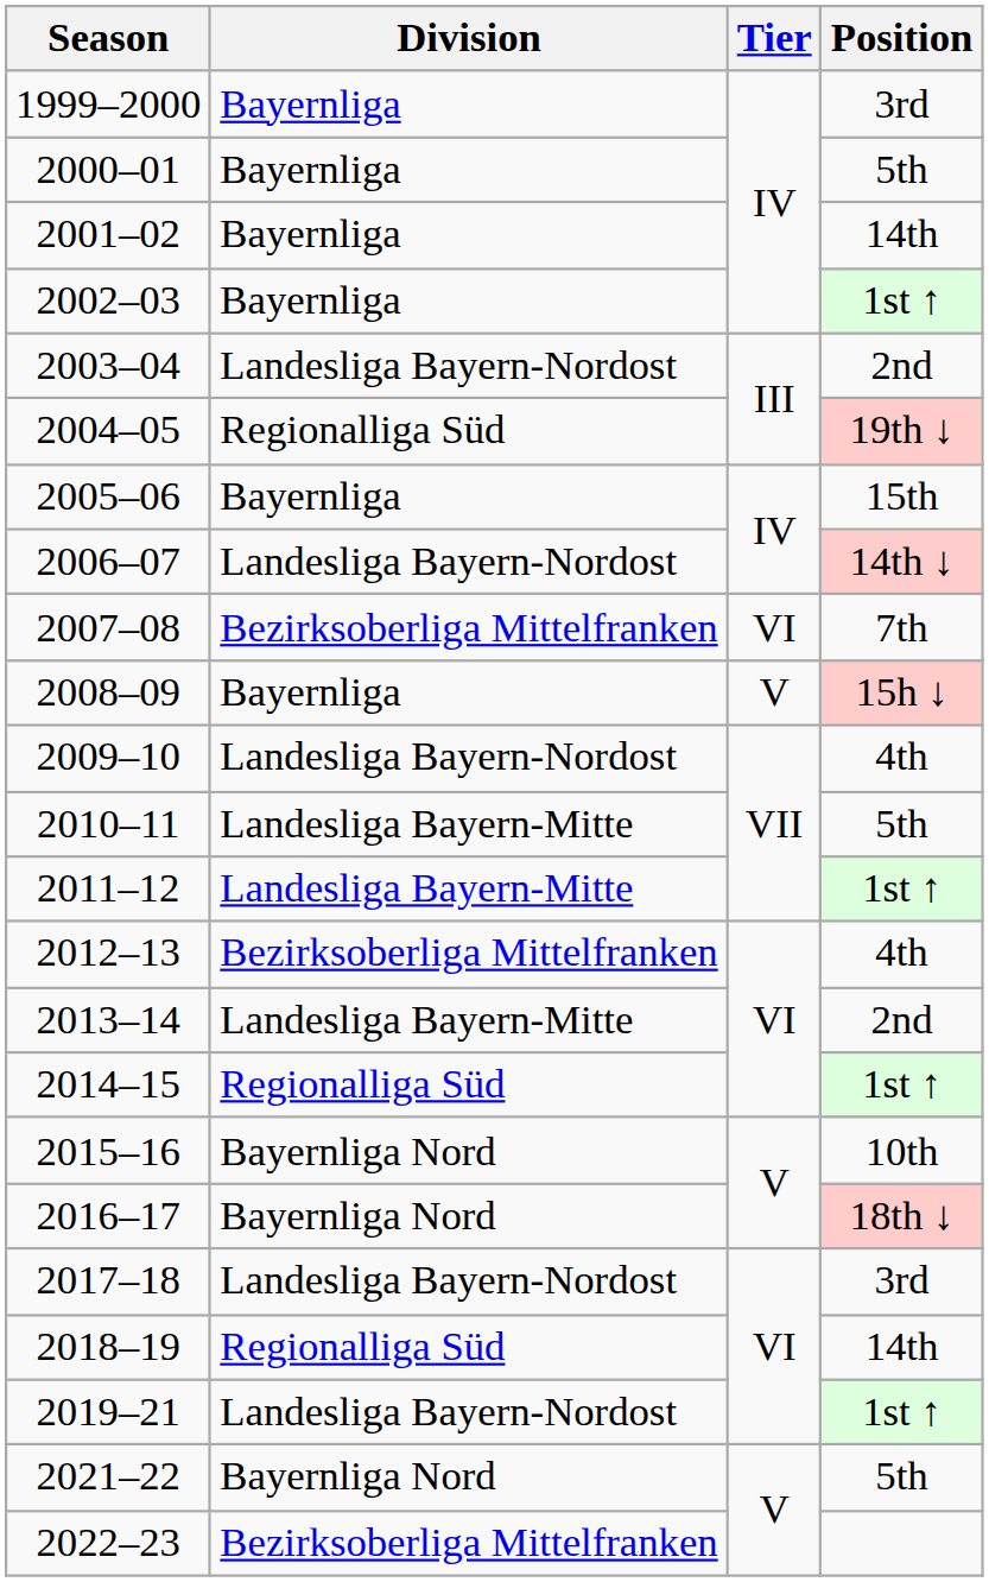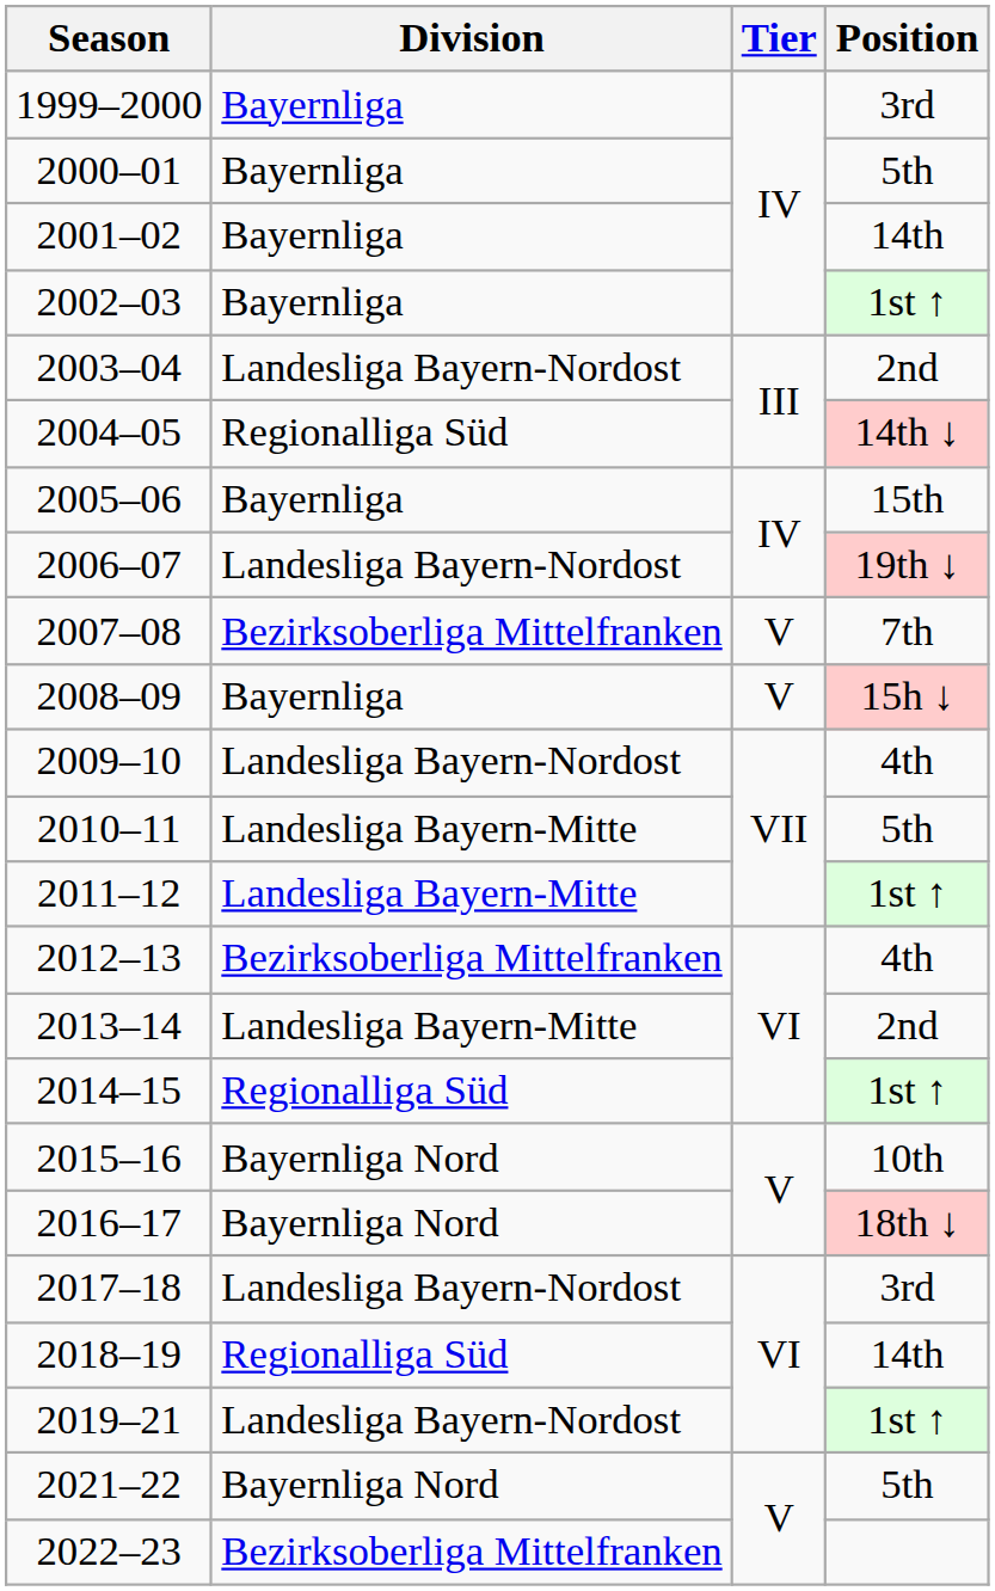 <table class="wikitable">
 <tr>
 <th>Season</th>
 <th>Division</th>
 <th><a href='#'>Tier</a></th>
 <th>Position</th>
 </tr>
 <tr align="center">
 <td>1999–2000</td>
 <td align="left"><a href='#'>Bayernliga</a></td>
 <td rowspan=4>IV</td>
 <td>3rd</td>
 </tr>
 <tr align="center">
 <td>2000–01</td>
 <td align="left">Bayernliga</td>
 <td>5th</td>
 </tr>
 <tr align="center">
 <td>2001–02</td>
 <td align="left">Bayernliga</td>
 <td>14th</td>
 </tr>
 <tr align="center">
 <td>2002–03</td>
 <td align="left">Bayernliga</td>
 <td style="background:#ddffdd">1st ↑</td>
 </tr>
 <tr align="center">
 <td>2003–04</td>
 <td align="left">Landesliga Bayern-Nordost</td>
 <td rowspan=2>III</td>
 <td>2nd</td>
 </tr>
 <tr align="center">
 <td>2004–05</td>
 <td align="left">Regionalliga Süd</td>
-<td style="background:#ffcccc">19th ↓</td>
+<td style="background:#ffcccc">14th ↓</td>
 </tr>
 <tr align="center">
 <td>2005–06</td>
 <td align="left">Bayernliga</td>
 <td rowspan=2>IV</td>
 <td>15th</td>
 </tr>
 <tr align="center">
 <td>2006–07</td>
 <td align="left">Landesliga Bayern-Nordost</td>
-<td style="background:#ffcccc">14th ↓</td>
+<td style="background:#ffcccc">19th ↓</td>
 </tr>
 <tr align="center">
 <td>2007–08</td>
 <td align="left"><a href='#'>Bezirksoberliga Mittelfranken</a></td>
-<td>VI</td>
+<td>V</td>
 <td>7th</td>
 </tr>
 <tr align="center">
 <td>2008–09</td>
 <td align="left">Bayernliga</td>
 <td>V</td>
 <td style="background:#ffcccc">15h ↓</td>
 </tr>
 <tr align="center">
 <td>2009–10</td>
 <td align="left">Landesliga Bayern-Nordost</td>
 <td rowspan=3>VII</td>
 <td>4th</td>
 </tr>
 <tr align="center">
 <td>2010–11</td>
 <td align="left">Landesliga Bayern-Mitte</td>
 <td>5th</td>
 </tr>
 <tr align="center">
 <td>2011–12</td>
 <td align="left"><a href='#'>Landesliga Bayern-Mitte</a></td>
 <td style="background:#ddffdd">1st ↑</td>
 </tr>
 <tr align="center">
 <td>2012–13</td>
 <td align="left"><a href='#'>Bezirksoberliga Mittelfranken</a></td>
 <td rowspan=3>VI</td>
 <td>4th</td>
 </tr>
 <tr align="center">
 <td>2013–14</td>
 <td align="left">Landesliga Bayern-Mitte</td>
 <td>2nd</td>
 </tr>
 <tr align="center">
 <td>2014–15</td>
 <td align="left"><a href='#'>Regionalliga Süd</a></td>
 <td style="background:#ddffdd">1st ↑</td>
 </tr>
 <tr align="center">
 <td>2015–16</td>
 <td align="left">Bayernliga Nord</td>
 <td rowspan=2>V</td>
 <td>10th</td>
 </tr>
 <tr align="center">
 <td>2016–17</td>
 <td align="left">Bayernliga Nord</td>
 <td style="background:#ffcccc">18th ↓</td>
 </tr>
 <tr align="center">
 <td>2017–18</td>
 <td align="left">Landesliga Bayern-Nordost</td>
 <td rowspan=3>VI</td>
 <td>3rd</td>
 </tr>
 <tr align="center">
 <td>2018–19</td>
 <td align="left"><a href='#'>Regionalliga Süd</a></td>
 <td>14th</td>
 </tr>
 <tr align="center">
 <td>2019–21</td>
 <td align="left">Landesliga Bayern-Nordost</td>
 <td style="background:#ddffdd">1st ↑</td>
 </tr>
 <tr align="center">
 <td>2021–22</td>
 <td align="left">Bayernliga Nord</td>
 <td rowspan=2>V</td>
 <td>5th</td>
 </tr>
 <tr align="center">
 <td>2022–23</td>
 <td align="left"><a href='#'>Bezirksoberliga Mittelfranken</a></td>
 <td></td>
 </tr>
 </table>
